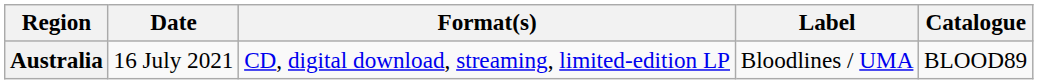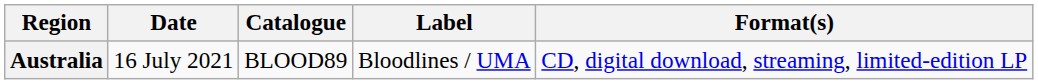 <table class="wikitable plainrowheaders">
 <tr>
 <th scope="col">Region</th>
 <th scope="col">Date</th>
+<th scope="col">Catalogue</th>
+<th scope="col">Label</th>
 <th scope="col">Format(s)</th>
-<th scope="col">Label</th>
-<th scope="col">Catalogue</th>
 </tr>
 <tr>
 <th scope="row">Australia</th>
 <td>16 July 2021</td>
+<td>BLOOD89</td>
+<td>Bloodlines / <a href='#'>UMA</a></td>
 <td><a href='#'>CD</a>, <a href='#'>digital download</a>, <a href='#'>streaming</a>, <a href='#'>limited-edition LP</a></td>
-<td>Bloodlines / <a href='#'>UMA</a></td>
-<td>BLOOD89</td>
 </tr>
 </table>
